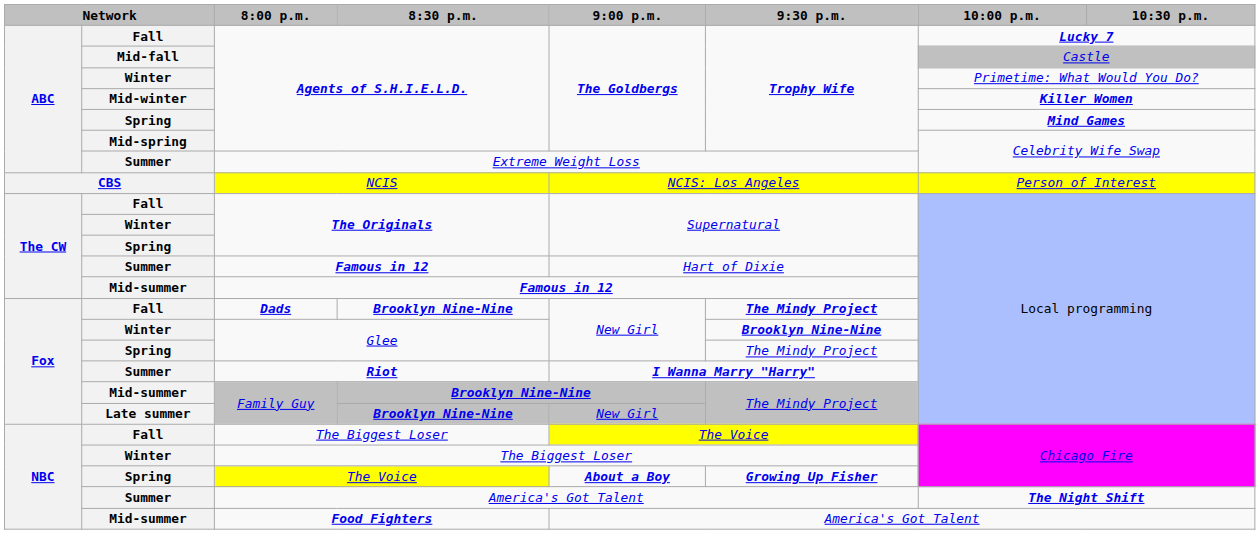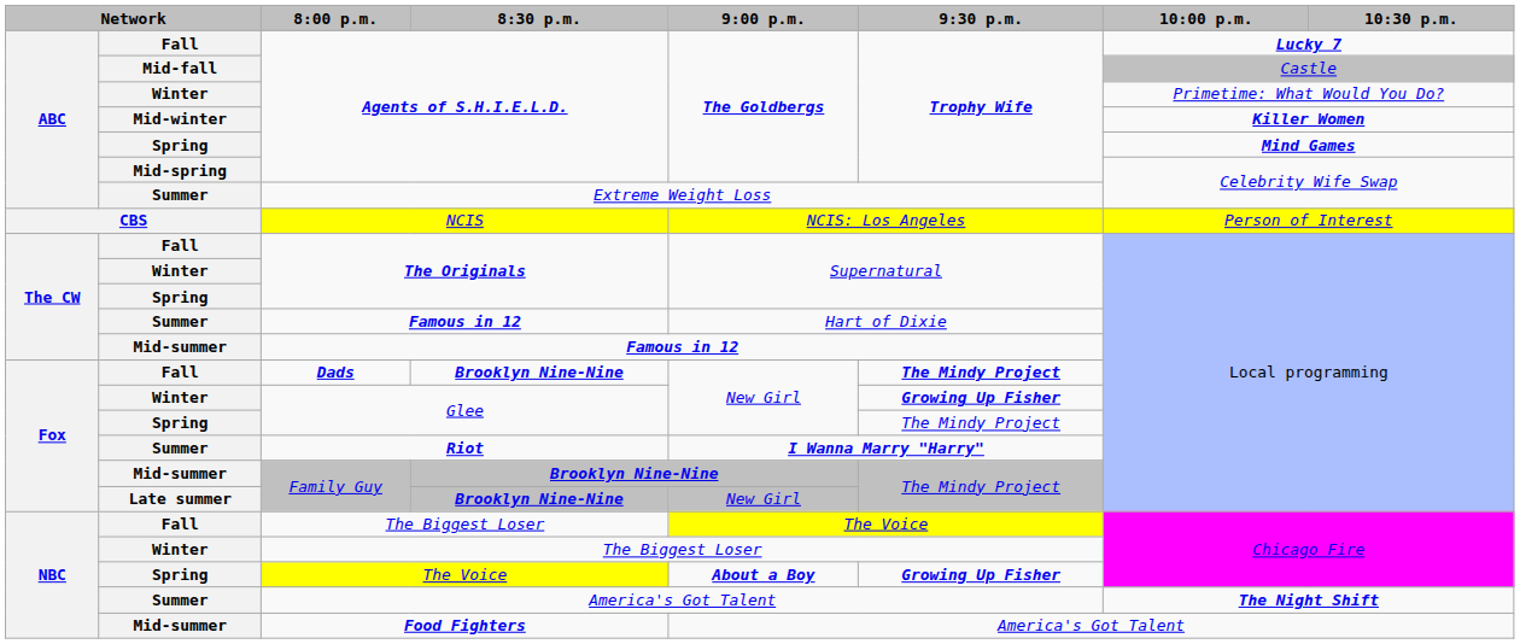 <table class="wikitable" style="width:100%;margin-right:0;text-align:center">
 <tr>
 <th colspan="2" style="background-color:#C0C0C0;text-align:center">Network</th>
 <th style="background-color:#C0C0C0;text-align:center">8:00 p.m.</th>
 <th style="background-color:#C0C0C0;text-align:center">8:30 p.m.</th>
 <th style="background-color:#C0C0C0;text-align:center">9:00 p.m.</th>
 <th style="background-color:#C0C0C0;text-align:center">9:30 p.m.</th>
 <th style="background-color:#C0C0C0;text-align:center">10:00 p.m.</th>
 <th style="background-color:#C0C0C0;text-align:center">10:30 p.m.</th>
 </tr>
 <tr>
 <th rowspan="7"><a href='#'>ABC</a></th>
 <th>Fall</th>
 <td rowspan="6" colspan="2"><strong><em><a href='#'>Agents of S.H.I.E.L.D.</a></em></strong></td>
 <td rowspan="6"><strong><em><a href='#'>The Goldbergs</a></em></strong></td>
 <td rowspan="6"><strong><em><a href='#'>Trophy Wife</a></em></strong></td>
 <td colspan="2"><strong><em><a href='#'>Lucky 7</a></em></strong></td>
 </tr>
 <tr>
 <th>Mid-fall</th>
 <td colspan="2" style="background:#C0C0C0;"><em><a href='#'>Castle</a></em> </td>
 </tr>
 <tr>
 <th>Winter</th>
 <td colspan="2"><em><a href='#'>Primetime: What Would You Do?</a></em></td>
 </tr>
 <tr>
 <th>Mid-winter</th>
 <td colspan="2"><strong><em><a href='#'>Killer Women</a></em></strong></td>
 </tr>
 <tr>
 <th>Spring</th>
 <td colspan="2"><strong><em><a href='#'>Mind Games</a></em></strong></td>
 </tr>
 <tr>
 <th>Mid-spring</th>
 <td colspan="2" rowspan="2"><em><a href='#'>Celebrity Wife Swap</a></em></td>
 </tr>
 <tr>
 <th>Summer</th>
 <td colspan="4"><em><a href='#'>Extreme Weight Loss</a></em></td>
 </tr>
 <tr>
 <th colspan="2"><a href='#'>CBS</a></th>
 <td style="background:#FFFF00;" colspan="2"><em><a href='#'>NCIS</a></em> </td>
 <td style="background:#FFFF00;" colspan="2"><em><a href='#'>NCIS: Los Angeles</a></em> </td>
 <td style="background:#FFFF00;" colspan="2"><em><a href='#'>Person of Interest</a></em> </td>
 </tr>
 <tr>
 <th rowspan="5"><a href='#'>The CW</a></th>
 <th>Fall</th>
 <td colspan="2" rowspan="3"><strong><em><a href='#'>The Originals</a></em></strong></td>
 <td colspan="2" rowspan="3"><em><a href='#'>Supernatural</a></em></td>
 <td style="background:#abbfff;" colspan="2" rowspan="11">Local programming</td>
 </tr>
 <tr>
 <th>Winter</th>
 </tr>
 <tr>
 <th>Spring</th>
 </tr>
 <tr>
 <th>Summer</th>
 <td colspan="2"><strong><em><a href='#'>Famous in 12</a></em></strong></td>
 <td colspan="2"><em><a href='#'>Hart of Dixie</a></em></td>
 </tr>
 <tr>
 <th>Mid-summer</th>
 <td colspan="4"><strong><em><a href='#'>Famous in 12</a></em></strong></td>
 </tr>
 <tr>
 <th rowspan="6"><a href='#'>Fox</a></th>
 <th>Fall</th>
 <td><strong><em><a href='#'>Dads</a></em></strong></td>
 <td><strong><em><a href='#'>Brooklyn Nine-Nine</a></em></strong></td>
 <td rowspan="3"><em><a href='#'>New Girl</a></em></td>
 <td><strong><em><a href='#'>The Mindy Project</a></em></strong></td>
 </tr>
 <tr>
 <th>Winter</th>
 <td colspan="2" rowspan="2"><em><a href='#'>Glee</a></em></td>
-<td><strong><em><a href='#'>Brooklyn Nine-Nine</a></em></strong></td>
+<td><strong><em><a href='#'>Growing Up Fisher</a></em></strong></td>
 </tr>
 <tr>
 <th>Spring</th>
 <td><em><a href='#'>The Mindy Project</a></em></td>
 </tr>
 <tr>
 <th>Summer</th>
 <td colspan="2"><strong><em><a href='#'>Riot</a></em></strong></td>
 <td colspan="2"><strong><em><a href='#'>I Wanna Marry "Harry"</a></em></strong></td>
 </tr>
 <tr>
 <th>Mid-summer</th>
 <td style="background:#C0C0C0;" rowspan="2"><em><a href='#'>Family Guy</a></em> </td>
 <td style="background:#C0C0C0;" colspan="2"><strong><em><a href='#'>Brooklyn Nine-Nine</a></em></strong> </td>
 <td style="background:#C0C0C0;" rowspan="2"><em><a href='#'>The Mindy Project</a></em> </td>
 </tr>
 <tr>
 <th>Late summer</th>
 <td style="background:#C0C0C0;"><strong><em><a href='#'>Brooklyn Nine-Nine</a></em></strong> </td>
 <td style="background:#C0C0C0;"><em><a href='#'>New Girl</a></em> </td>
 </tr>
 <tr>
 <th rowspan="5"><a href='#'>NBC</a></th>
 <th>Fall</th>
 <td colspan="2"><em><a href='#'>The Biggest Loser</a></em></td>
 <td style="background:#FFFF00;" colspan="2"><em><a href='#'>The Voice</a></em> </td>
 <td style="background:#FF00FF;" colspan="2" rowspan="3"><em><a href='#'>Chicago Fire</a></em> </td>
 </tr>
 <tr>
 <th>Winter</th>
 <td colspan="4"><em><a href='#'>The Biggest Loser</a></em></td>
 </tr>
 <tr>
 <th>Spring</th>
 <td style="background:#FFFF00;" colspan="2"><em><a href='#'>The Voice</a></em> </td>
 <td><strong><em><a href='#'>About a Boy</a></em></strong></td>
 <td><strong><em><a href='#'>Growing Up Fisher</a></em></strong></td>
 </tr>
 <tr>
 <th>Summer</th>
 <td colspan="4"><em><a href='#'>America's Got Talent</a></em></td>
 <td colspan="2"><strong><em><a href='#'>The Night Shift</a></em></strong></td>
 </tr>
 <tr>
 <th>Mid-summer</th>
 <td colspan="2"><strong><em><a href='#'>Food Fighters</a></em></strong></td>
 <td colspan="4"><em><a href='#'>America's Got Talent</a></em></td>
 </tr>
 </table>
